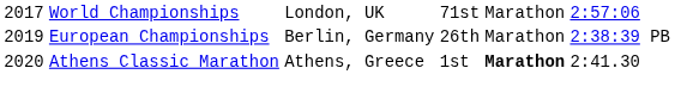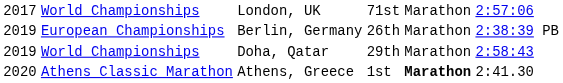 <table>
 <tr>
 <td>2017</td>
 <td><a href='#'>World Championships</a></td>
 <td>London, UK</td>
 <td>71st</td>
 <td>Marathon</td>
 <td><a href='#'>2:57:06</a></td>
 </tr>
 <tr>
 <td>2019</td>
 <td><a href='#'>European Championships</a></td>
 <td>Berlin, Germany</td>
 <td>26th</td>
 <td>Marathon</td>
 <td><a href='#'>2:38:39</a> PB</td>
 </tr>
 <tr>
+<td>2019</td>
+<td><a href='#'>World Championships</a></td>
+<td>Doha, Qatar</td>
+<td>29th</td>
+<td>Marathon</td>
+<td><a href='#'>2:58:43</a></td>
+</tr>
+<tr>
 <td>2020</td>
 <td><a href='#'>Athens Classic Marathon</a></td>
 <td>Athens, Greece</td>
 <td>1st</td>
 <td><strong>Marathon</strong></td>
 <td>2:41.30</td>
 </tr>
 <tr>
 </tr>
 </table>
